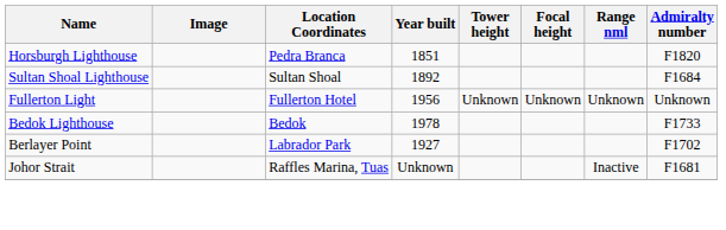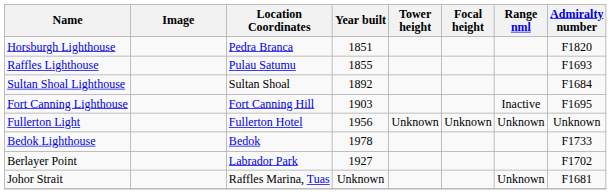 <table class="wikitable sortable">
 <tr>
 <th>Name</th>
 <th class="unsortable" align="center" width="120px">Image</th>
 <th>Location <br> Coordinates</th>
 <th data-sort-type="number">Year built</th>
 <th data-sort-type="number">Tower<br> height</th>
 <th data-sort-type="number">Focal<br> height</th>
 <th data-sort-type="number">Range<br><a href='#'>nml</a></th>
 <th data-sort-type="number"><a href='#'>Admiralty</a><br>number</th>
 </tr>
 <tr ---->
 <td><a href='#'>Horsburgh Lighthouse</a></td>
 <td></td>
 <td><a href='#'>Pedra Branca</a><br></td>
 <td align="center">1851</td>
 <td align="center"></td>
 <td align="center"></td>
 <td align="center"></td>
 <td align="center">F1820</td>
 </tr>
 <tr ->
+<td><a href='#'>Raffles Lighthouse</a></td>
+<td></td>
+<td><a href='#'>Pulau Satumu</a><br></td>
+<td align="center">1855</td>
+<td align="center"></td>
+<td align="center"></td>
+<td align="center"></td>
+<td align="center">F1693</td>
+</tr>
+<tr ->
 <td><a href='#'>Sultan Shoal Lighthouse</a></td>
 <td></td>
 <td>Sultan Shoal<br></td>
 <td align="center">1892</td>
 <td align="center"></td>
 <td align="center"></td>
 <td align="center"></td>
 <td align="center">F1684</td>
+</tr>
+<tr ->
+<td><a href='#'>Fort Canning Lighthouse</a></td>
+<td></td>
+<td><a href='#'>Fort Canning Hill</a><br></td>
+<td align="center">1903</td>
+<td align="center"></td>
+<td align="center"></td>
+<td align="center">Inactive</td>
+<td align="center">F1695</td>
 </tr>
 <tr ->
 <td><a href='#'>Fullerton Light</a></td>
 <td></td>
 <td><a href='#'>Fullerton Hotel</a><br></td>
 <td align="center">1956</td>
 <td align="center">Unknown</td>
 <td align="center">Unknown</td>
 <td align="center">Unknown</td>
 <td align="center">Unknown</td>
 </tr>
 <tr ->
 <td><a href='#'>Bedok Lighthouse</a></td>
 <td></td>
 <td><a href='#'>Bedok</a><br></td>
 <td align="center">1978</td>
 <td align="center"></td>
 <td align="center"></td>
 <td align="center"></td>
 <td align="center">F1733</td>
 </tr>
 <tr ->
 <td>Berlayer Point</td>
 <td></td>
 <td><a href='#'>Labrador Park</a><br></td>
 <td align="center">1927</td>
 <td align="center"></td>
 <td align="center"></td>
 <td align="center"></td>
 <td align="center">F1702</td>
 </tr>
 <tr ->
 <td>Johor Strait</td>
 <td></td>
 <td>Raffles Marina, <a href='#'>Tuas</a><br></td>
 <td align="center">Unknown</td>
 <td align="center"></td>
 <td align="center"></td>
-<td align="center">Inactive</td>
+<td align="center">Unknown</td>
 <td align="center">F1681</td>
 </tr>
 <tr>
 </tr>
 </table>
